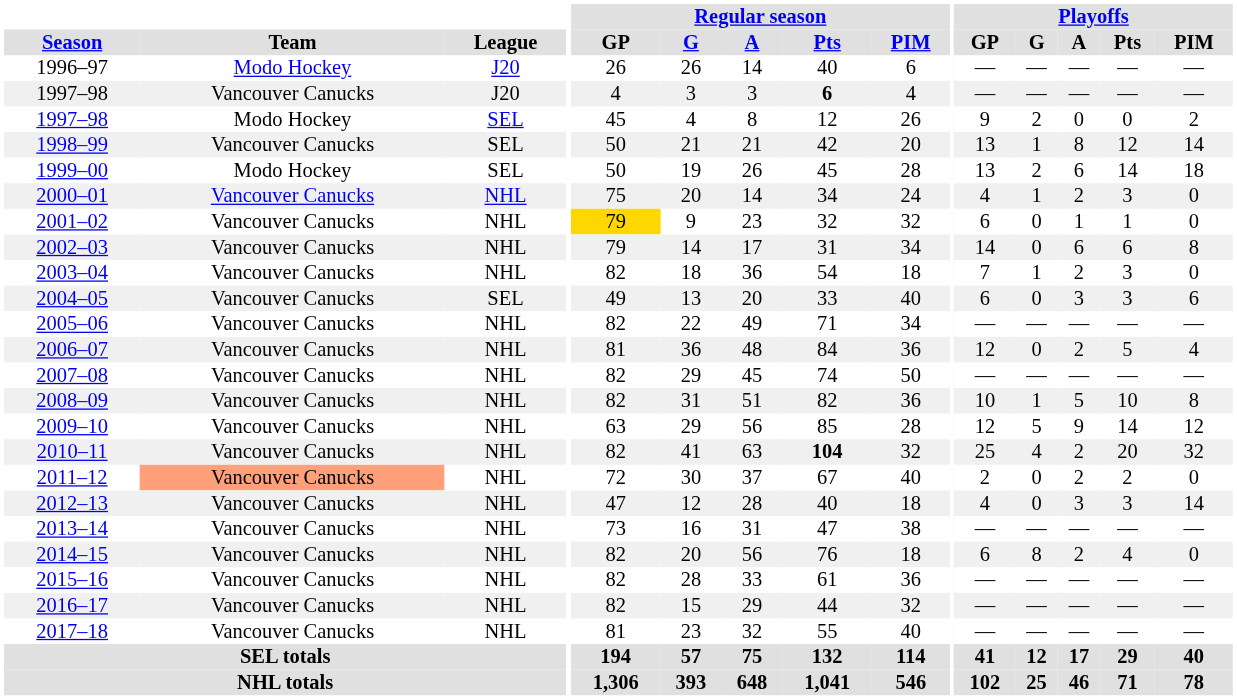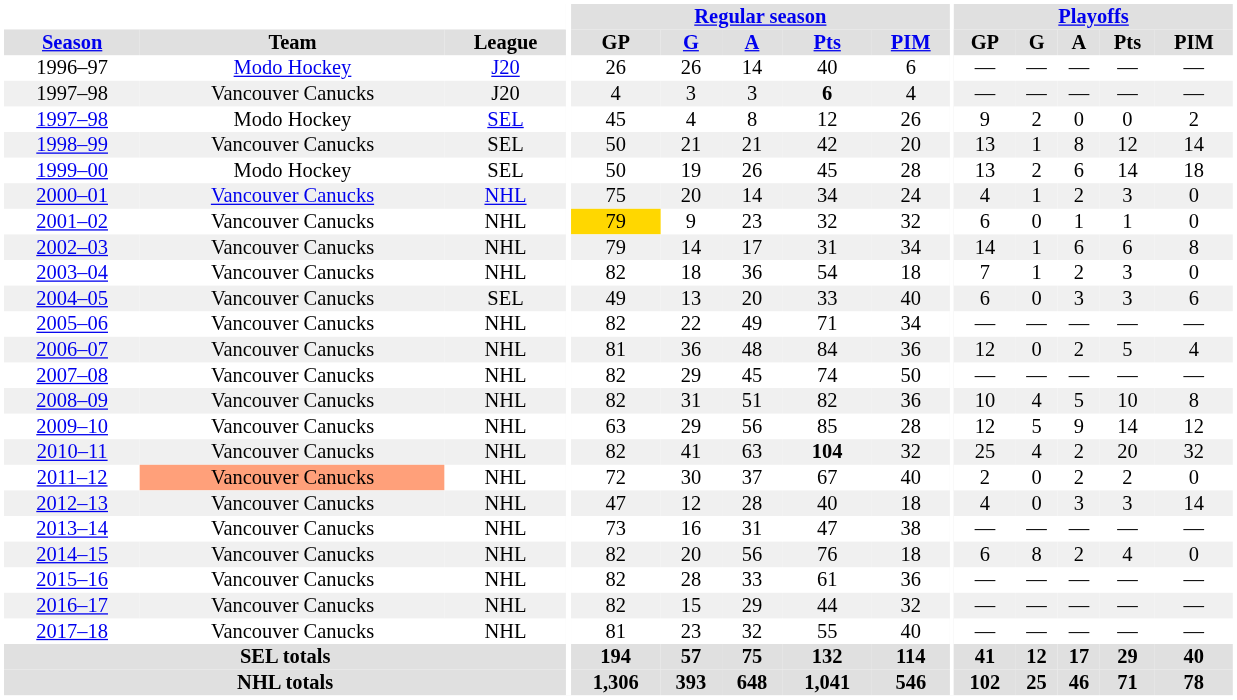 <table border="0" cellpadding="1" cellspacing="0" style="text-align:center; width:60em">
 <tr bgcolor="#e0e0e0">
 <th colspan="3" bgcolor="#ffffff"></th>
 <th rowspan="100" bgcolor="#ffffff"></th>
 <th colspan="5"><a href='#'>Regular season</a></th>
 <th rowspan="100" bgcolor="#ffffff"></th>
 <th colspan="5"><a href='#'>Playoffs</a></th>
 </tr>
 <tr bgcolor="#e0e0e0">
 <th><a href='#'>Season</a></th>
 <th>Team</th>
 <th>League</th>
 <th>GP</th>
 <th><a href='#'>G</a></th>
 <th><a href='#'>A</a></th>
 <th><a href='#'>Pts</a></th>
 <th><a href='#'>PIM</a></th>
 <th>GP</th>
 <th>G</th>
 <th>A</th>
 <th>Pts</th>
 <th>PIM</th>
 </tr>
 <tr>
 <td>1996–97</td>
 <td><a href='#'>Modo Hockey</a></td>
 <td><a href='#'>J20</a></td>
 <td>26</td>
 <td>26</td>
 <td>14</td>
 <td>40</td>
 <td>6</td>
 <td>—</td>
 <td>—</td>
 <td>—</td>
 <td>—</td>
 <td>—</td>
 </tr>
 <tr bgcolor="#f0f0f0">
 <td>1997–98</td>
 <td>Vancouver Canucks</td>
 <td>J20</td>
 <td>4</td>
 <td>3</td>
 <td>3</td>
 <td><strong>6</strong></td>
 <td>4</td>
 <td>—</td>
 <td>—</td>
 <td>—</td>
 <td>—</td>
 <td>—</td>
 </tr>
 <tr>
 <td><a href='#'>1997–98</a></td>
 <td>Modo Hockey</td>
 <td><a href='#'>SEL</a></td>
 <td>45</td>
 <td>4</td>
 <td>8</td>
 <td>12</td>
 <td>26</td>
 <td>9</td>
 <td>2</td>
 <td>0</td>
 <td>0</td>
 <td>2</td>
 </tr>
 <tr bgcolor="#f0f0f0">
 <td><a href='#'>1998–99</a></td>
 <td>Vancouver Canucks</td>
 <td>SEL</td>
 <td>50</td>
 <td>21</td>
 <td>21</td>
 <td>42</td>
 <td>20</td>
 <td>13</td>
 <td>1</td>
 <td>8</td>
 <td>12</td>
 <td>14</td>
 </tr>
 <tr>
 <td><a href='#'>1999–00</a></td>
 <td>Modo Hockey</td>
 <td>SEL</td>
 <td>50</td>
 <td>19</td>
 <td>26</td>
 <td>45</td>
 <td>28</td>
 <td>13</td>
 <td>2</td>
 <td>6</td>
 <td>14</td>
 <td>18</td>
 </tr>
 <tr bgcolor="#f0f0f0">
 <td><a href='#'>2000–01</a></td>
 <td><a href='#'>Vancouver Canucks</a></td>
 <td><a href='#'>NHL</a></td>
 <td>75</td>
 <td>20</td>
 <td>14</td>
 <td>34</td>
 <td>24</td>
 <td>4</td>
 <td>1</td>
 <td>2</td>
 <td>3</td>
 <td>0</td>
 </tr>
 <tr>
 <td><a href='#'>2001–02</a></td>
 <td>Vancouver Canucks</td>
 <td>NHL</td>
 <td style="background: gold;">79</td>
 <td>9</td>
 <td>23</td>
 <td>32</td>
 <td>32</td>
 <td>6</td>
 <td>0</td>
 <td>1</td>
 <td>1</td>
 <td>0</td>
 </tr>
 <tr bgcolor="#f0f0f0">
 <td><a href='#'>2002–03</a></td>
 <td>Vancouver Canucks</td>
 <td>NHL</td>
 <td>79</td>
 <td>14</td>
 <td>17</td>
 <td>31</td>
 <td>34</td>
 <td>14</td>
-<td>0</td>
+<td>1</td>
 <td>6</td>
 <td>6</td>
 <td>8</td>
 </tr>
 <tr>
 <td><a href='#'>2003–04</a></td>
 <td>Vancouver Canucks</td>
 <td>NHL</td>
 <td>82</td>
 <td>18</td>
 <td>36</td>
 <td>54</td>
 <td>18</td>
 <td>7</td>
 <td>1</td>
 <td>2</td>
 <td>3</td>
 <td>0</td>
 </tr>
 <tr bgcolor="#f0f0f0">
 <td><a href='#'>2004–05</a></td>
 <td>Vancouver Canucks</td>
 <td>SEL</td>
 <td>49</td>
 <td>13</td>
 <td>20</td>
 <td>33</td>
 <td>40</td>
 <td>6</td>
 <td>0</td>
 <td>3</td>
 <td>3</td>
 <td>6</td>
 </tr>
 <tr>
 <td><a href='#'>2005–06</a></td>
 <td>Vancouver Canucks</td>
 <td>NHL</td>
 <td>82</td>
 <td>22</td>
 <td>49</td>
 <td>71</td>
 <td>34</td>
 <td>—</td>
 <td>—</td>
 <td>—</td>
 <td>—</td>
 <td>—</td>
 </tr>
 <tr bgcolor="#f0f0f0">
 <td><a href='#'>2006–07</a></td>
 <td>Vancouver Canucks</td>
 <td>NHL</td>
 <td>81</td>
 <td>36</td>
 <td>48</td>
 <td>84</td>
 <td>36</td>
 <td>12</td>
 <td>0</td>
 <td>2</td>
 <td>5</td>
 <td>4</td>
 </tr>
 <tr>
 <td><a href='#'>2007–08</a></td>
 <td>Vancouver Canucks</td>
 <td>NHL</td>
 <td>82</td>
 <td>29</td>
 <td>45</td>
 <td>74</td>
 <td>50</td>
 <td>—</td>
 <td>—</td>
 <td>—</td>
 <td>—</td>
 <td>—</td>
 </tr>
 <tr bgcolor="#f0f0f0">
 <td><a href='#'>2008–09</a></td>
 <td>Vancouver Canucks</td>
 <td>NHL</td>
 <td>82</td>
 <td>31</td>
 <td>51</td>
 <td>82</td>
 <td>36</td>
 <td>10</td>
-<td>1</td>
+<td>4</td>
 <td>5</td>
 <td>10</td>
 <td>8</td>
 </tr>
 <tr>
 <td><a href='#'>2009–10</a></td>
 <td>Vancouver Canucks</td>
 <td>NHL</td>
 <td>63</td>
 <td>29</td>
 <td>56</td>
 <td>85</td>
 <td>28</td>
 <td>12</td>
 <td>5</td>
 <td>9</td>
 <td>14</td>
 <td>12</td>
 </tr>
 <tr bgcolor="#f0f0f0">
 <td><a href='#'>2010–11</a></td>
 <td>Vancouver Canucks</td>
 <td>NHL</td>
 <td>82</td>
 <td>41</td>
 <td>63</td>
 <td><strong>104</strong></td>
 <td>32</td>
 <td>25</td>
 <td>4</td>
 <td>2</td>
 <td>20</td>
 <td>32</td>
 </tr>
 <tr>
 <td><a href='#'>2011–12</a></td>
 <td style="background: lightsalmon;">Vancouver Canucks</td>
 <td>NHL</td>
 <td>72</td>
 <td>30</td>
 <td>37</td>
 <td>67</td>
 <td>40</td>
 <td>2</td>
 <td>0</td>
 <td>2</td>
 <td>2</td>
 <td>0</td>
 </tr>
 <tr bgcolor="#f0f0f0">
 <td><a href='#'>2012–13</a></td>
 <td>Vancouver Canucks</td>
 <td>NHL</td>
 <td>47</td>
 <td>12</td>
 <td>28</td>
 <td>40</td>
 <td>18</td>
 <td>4</td>
 <td>0</td>
 <td>3</td>
 <td>3</td>
 <td>14</td>
 </tr>
 <tr>
 <td><a href='#'>2013–14</a></td>
 <td>Vancouver Canucks</td>
 <td>NHL</td>
 <td>73</td>
 <td>16</td>
 <td>31</td>
 <td>47</td>
 <td>38</td>
 <td>—</td>
 <td>—</td>
 <td>—</td>
 <td>—</td>
 <td>—</td>
 </tr>
 <tr bgcolor="#f0f0f0">
 <td><a href='#'>2014–15</a></td>
 <td>Vancouver Canucks</td>
 <td>NHL</td>
 <td>82</td>
 <td>20</td>
 <td>56</td>
 <td>76</td>
 <td>18</td>
 <td>6</td>
 <td>8</td>
 <td>2</td>
 <td>4</td>
 <td>0</td>
 </tr>
 <tr>
 <td><a href='#'>2015–16</a></td>
 <td>Vancouver Canucks</td>
 <td>NHL</td>
 <td>82</td>
 <td>28</td>
 <td>33</td>
 <td>61</td>
 <td>36</td>
 <td>—</td>
 <td>—</td>
 <td>—</td>
 <td>—</td>
 <td>—</td>
 </tr>
 <tr bgcolor="#f0f0f0">
 <td><a href='#'>2016–17</a></td>
 <td>Vancouver Canucks</td>
 <td>NHL</td>
 <td>82</td>
 <td>15</td>
 <td>29</td>
 <td>44</td>
 <td>32</td>
 <td>—</td>
 <td>—</td>
 <td>—</td>
 <td>—</td>
 <td>—</td>
 </tr>
 <tr>
 <td><a href='#'>2017–18</a></td>
 <td>Vancouver Canucks</td>
 <td>NHL</td>
 <td>81</td>
 <td>23</td>
 <td>32</td>
 <td>55</td>
 <td>40</td>
 <td>—</td>
 <td>—</td>
 <td>—</td>
 <td>—</td>
 <td>—</td>
 </tr>
 <tr bgcolor="#e0e0e0">
 <th colspan="3">SEL totals</th>
 <th>194</th>
 <th>57</th>
 <th>75</th>
 <th>132</th>
 <th>114</th>
 <th>41</th>
 <th>12</th>
 <th>17</th>
 <th>29</th>
 <th>40</th>
 </tr>
 <tr bgcolor="#e0e0e0">
 <th colspan="3">NHL totals</th>
 <th>1,306</th>
 <th>393</th>
 <th>648</th>
 <th>1,041</th>
 <th>546</th>
 <th>102</th>
 <th>25</th>
 <th>46</th>
 <th>71</th>
 <th>78</th>
 </tr>
 </table>
